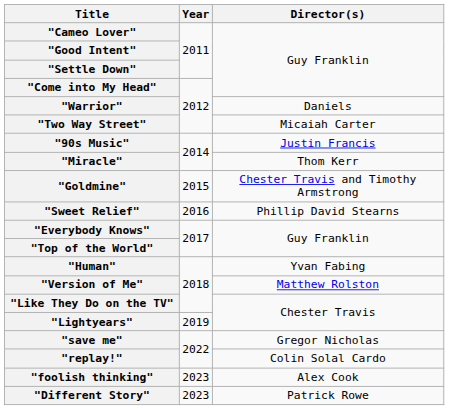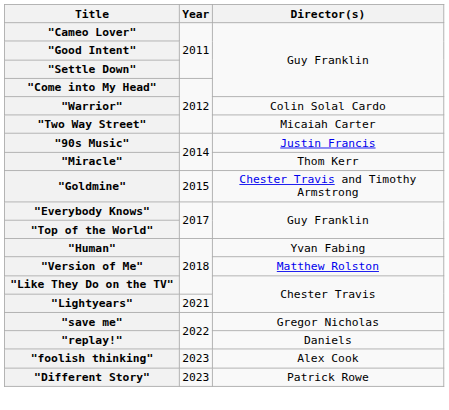 <table class="wikitable plainrowheaders" style="text-align:center;">
 <tr>
 <th scope="col" style="width:15em;">Title</th>
 <th scope="col" style="width:1em;">Year</th>
 <th scope="col" style="width:20em;">Director(s)</th>
 </tr>
 <tr>
 <th scope="row">"Cameo Lover"</th>
 <td rowspan="3">2011</td>
 <td rowspan="4">Guy Franklin</td>
 </tr>
 <tr>
 <th scope="row">"Good Intent"</th>
 </tr>
 <tr>
 <th scope="row">"Settle Down"</th>
 </tr>
 <tr>
 <th scope="row">"Come into My Head"</th>
 <td rowspan="3">2012</td>
 </tr>
 <tr>
 <th scope="row">"Warrior"<br></th>
-<td>Daniels</td>
+<td>Colin Solal Cardo</td>
 </tr>
 <tr>
 <th scope="row">"Two Way Street"</th>
 <td>Micaiah Carter </td>
 </tr>
 <tr>
 <th scope="row">"90s Music"</th>
 <td rowspan="2">2014</td>
 <td><a href='#'>Justin Francis</a></td>
 </tr>
 <tr>
 <th scope="row">"Miracle"</th>
 <td>Thom Kerr</td>
 </tr>
 <tr>
 <th scope="row">"Goldmine"</th>
 <td>2015</td>
 <td><a href='#'>Chester Travis</a> and Timothy Armstrong</td>
-</tr>
-<tr>
-<th scope="row">"Sweet Relief"</th>
-<td>2016</td>
-<td>Phillip David Stearns</td>
 </tr>
 <tr>
 <th scope="row">"Everybody Knows"</th>
 <td rowspan="2">2017</td>
 <td rowspan="2">Guy Franklin</td>
 </tr>
 <tr>
 <th scope="row">"Top of the World"</th>
 </tr>
 <tr>
 <th scope="row">"Human"</th>
 <td rowspan="3">2018</td>
 <td>Yvan Fabing</td>
 </tr>
 <tr>
 <th scope="row">"Version of Me"</th>
 <td><a href='#'>Matthew Rolston</a></td>
 </tr>
 <tr>
 <th scope="row">"Like They Do on the TV"</th>
 <td rowspan="2">Chester Travis</td>
 </tr>
 <tr>
 <th scope="row">"Lightyears"</th>
-<td>2019</td>
+<td>2021</td>
 </tr>
 <tr>
 <th scope="row">"save me"</th>
 <td rowspan="2">2022</td>
 <td>Gregor Nicholas</td>
 </tr>
 <tr>
 <th scope="row">"replay!"</th>
-<td>Colin Solal Cardo</td>
+<td>Daniels</td>
 </tr>
 <tr>
 <th scope="row">"foolish thinking"</th>
 <td>2023</td>
 <td>Alex Cook</td>
 </tr>
 <tr>
 <th scope="row">"Different Story"</th>
 <td>2023</td>
 <td>Patrick Rowe</td>
 </tr>
 </table>
